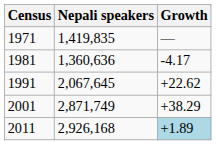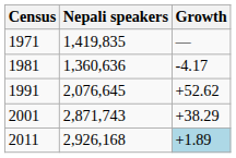 <table class="wikitable sortable">
 <tr>
 <th>Census</th>
 <th>Nepali speakers</th>
 <th>Growth</th>
 </tr>
 <tr>
 <td>1971</td>
 <td>1,419,835</td>
 <td>—</td>
 </tr>
 <tr>
 <td>1981</td>
 <td>1,360,636</td>
 <td> -4.17</td>
 </tr>
 <tr>
 <td>1991</td>
-<td>2,067,645</td>
-<td>+22.62</td>
+<td>2,076,645</td>
+<td>+52.62</td>
 </tr>
 <tr>
 <td>2001</td>
-<td>2,871,749</td>
+<td>2,871,743</td>
 <td>+38.29</td>
 </tr>
 <tr>
 <td>2011</td>
 <td>2,926,168</td>
 <td style="background: lightblue;">+1.89</td>
 </tr>
 </table>
